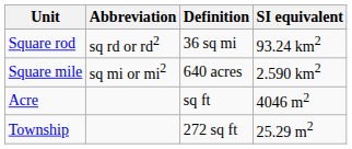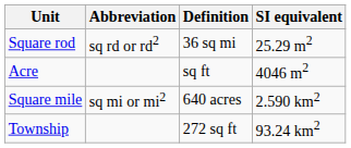 <table class="wikitable">
 <tr>
 <th>Unit</th>
 <th>Abbreviation</th>
 <th>Definition</th>
 <th>SI equivalent</th>
 </tr>
 <tr>
 <td style="text-align: left"><a href='#'>Square rod</a></td>
 <td>sq rd or rd<sup>2</sup></td>
 <td style="text-align: left">36 sq mi</td>
-<td style="text-align: left">93.24 km<sup>2</sup></td>
+<td>25.29 m<sup>2</sup></td>
+</tr>
+<tr>
+<td style="text-align: left"><a href='#'>Acre</a></td>
+<td></td>
+<td> sq ft</td>
+<td>4046 m<sup>2</sup></td>
 </tr>
 <tr>
 <td style="text-align: left"><a href='#'>Square mile</a></td>
 <td>sq mi or mi<sup>2</sup></td>
 <td>640 acres</td>
 <td>2.590 km<sup>2</sup></td>
 </tr>
 <tr>
-<td style="text-align: left"><a href='#'>Acre</a></td>
-<td></td>
-<td> sq ft</td>
-<td>4046 m<sup>2</sup></td>
-</tr>
-<tr>
 <td style="text-align: left"><a href='#'>Township</a></td>
 <td></td>
 <td>272 sq ft</td>
-<td>25.29 m<sup>2</sup></td>
+<td style="text-align: left">93.24 km<sup>2</sup></td>
 </tr>
 </table>
